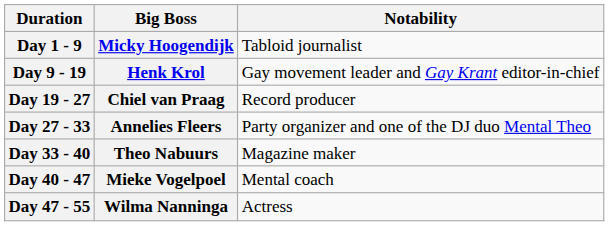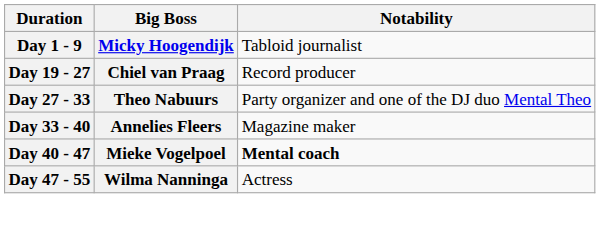 <table class="wikitable" style="font-size:95%; text-align:left; line-height:17px; width:auto">
 <tr>
 <th>Duration</th>
 <th>Big Boss</th>
 <th>Notability</th>
 </tr>
 <tr>
 <th>Day 1 - 9</th>
 <th><strong><a href='#'>Micky Hoogendijk</a></strong></th>
 <td>Tabloid journalist</td>
 </tr>
 <tr>
-<th>Day 9 - 19</th>
-<th><strong><a href='#'>Henk Krol</a></strong></th>
-<td>Gay movement leader and <em><a href='#'>Gay Krant</a></em> editor-in-chief</td>
-</tr>
-<tr>
 <th>Day 19 - 27</th>
 <th>Chiel van Praag</th>
 <td>Record producer</td>
 </tr>
 <tr>
 <th>Day 27 - 33</th>
-<th>Annelies Fleers</th>
+<th>Theo Nabuurs</th>
 <td>Party organizer and one of the DJ duo <a href='#'>Mental Theo</a></td>
 </tr>
 <tr>
 <th>Day 33 - 40</th>
-<th>Theo Nabuurs</th>
+<th>Annelies Fleers</th>
 <td>Magazine maker</td>
 </tr>
 <tr>
 <th>Day 40 - 47</th>
 <th>Mieke Vogelpoel</th>
-<td>Mental coach</td>
+<td><strong>Mental coach</strong></td>
 </tr>
 <tr>
 <th>Day 47 - 55</th>
 <th>Wilma Nanninga</th>
 <td>Actress</td>
 </tr>
 </table>
